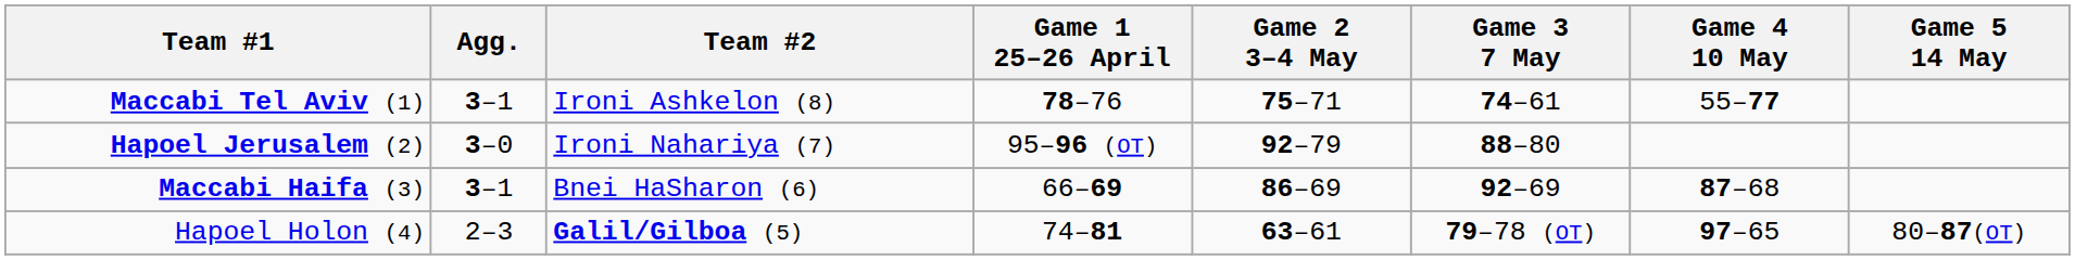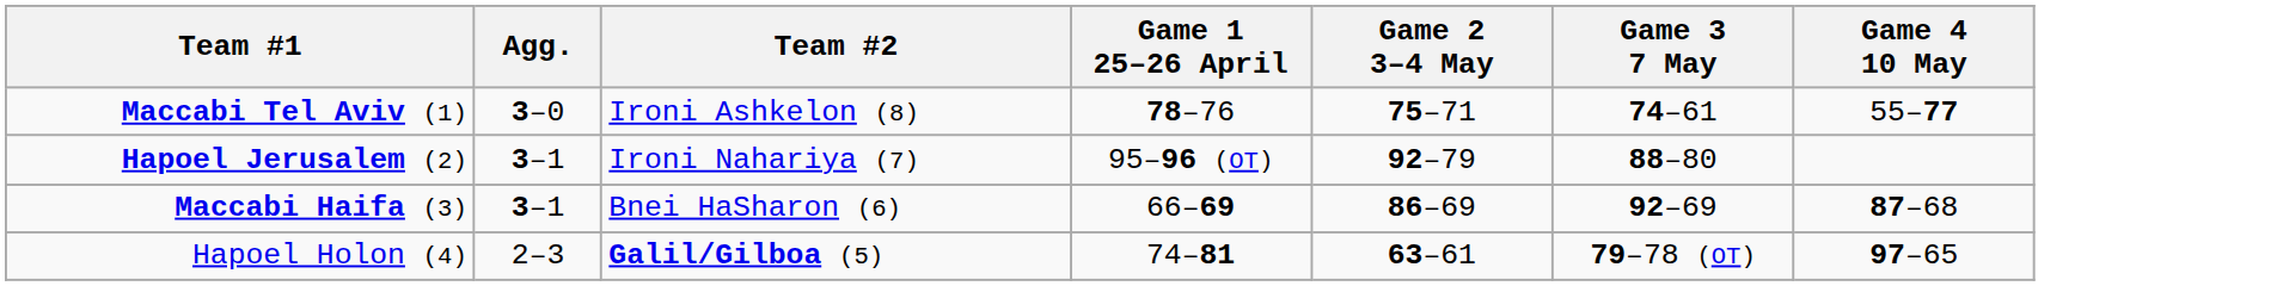 <table class=wikitable style="text-align:center">
 <tr>
 <th width=200>Team #1</th>
 <th width=50>Agg.</th>
 <th width=200>Team #2</th>
 <th width=100>Game 1<br>25–26 April</th>
 <th width=100>Game 2<br>3–4 May</th>
 <th width=100>Game 3<br>7 May</th>
 <th width=100>Game 4<br>10 May</th>
-<th width=100>Game 5<br>14 May</th>
 </tr>
 <tr>
 <td align=right><strong><a href='#'>Maccabi Tel Aviv</a></strong> <small>(1)</small></td>
-<td><strong>3</strong>–1</td>
+<td><strong>3</strong>–0</td>
 <td align=left><a href='#'>Ironi Ashkelon</a> <small>(8)</small></td>
 <td><strong>78</strong>–76</td>
 <td><strong>75</strong>–71</td>
 <td><strong>74</strong>–61</td>
 <td>55–<strong>77</strong></td>
-<td></td>
 </tr>
 <tr>
 <td align=right><strong><a href='#'>Hapoel Jerusalem</a></strong> <small>(2)</small></td>
-<td><strong>3</strong>–0</td>
+<td><strong>3</strong>–1</td>
 <td align=left><a href='#'>Ironi Nahariya</a> <small>(7)</small></td>
 <td>95–<strong>96</strong> <small>(<a href='#'>OT</a>)</small></td>
 <td><strong>92</strong>–79</td>
 <td><strong>88</strong>–80</td>
-<td></td>
 <td></td>
 </tr>
 <tr>
 <td align=right><strong><a href='#'>Maccabi Haifa</a></strong> <small>(3)</small></td>
 <td><strong>3</strong>–1</td>
 <td align=left><a href='#'>Bnei HaSharon</a> <small>(6)</small></td>
 <td>66–<strong>69</strong></td>
 <td><strong>86</strong>–69</td>
 <td><strong>92</strong>–69</td>
 <td><strong>87</strong>–68</td>
-<td></td>
 </tr>
 <tr>
 <td align=right><a href='#'>Hapoel Holon</a> <small>(4)</small></td>
 <td>2–3</td>
 <td align=left><strong><a href='#'>Galil/Gilboa</a></strong> <small>(5)</small></td>
 <td>74–<strong>81</strong></td>
 <td><strong>63</strong>–61</td>
 <td><strong>79</strong>–78 <small>(<a href='#'>OT</a>)</small></td>
 <td><strong>97</strong>–65</td>
-<td>80–<strong>87</strong><small>(<a href='#'>OT</a>)</small></td>
 </tr>
 </table>
